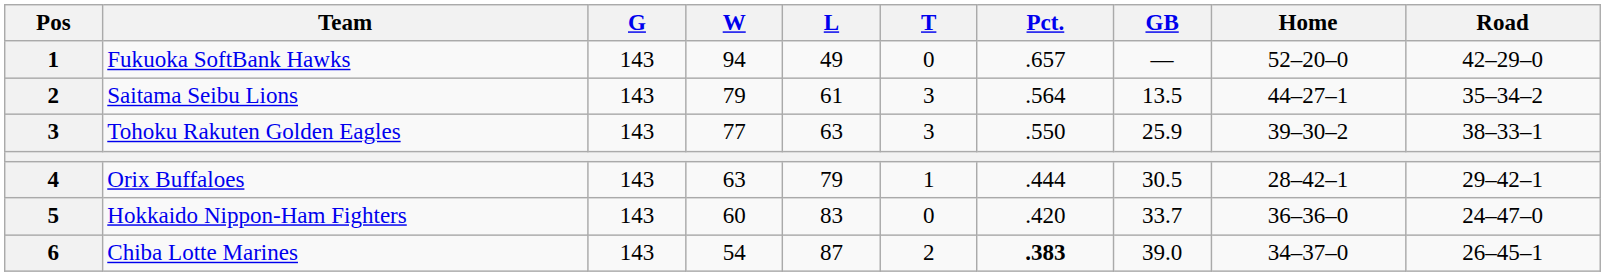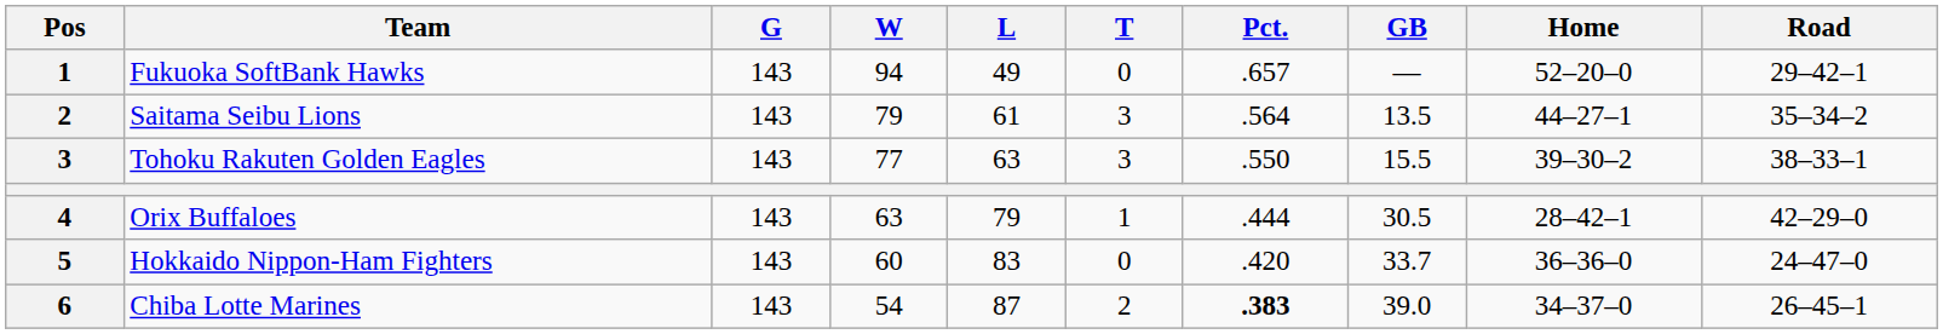 <table class="wikitable plainrowheaders"  style="width:70%; text-align:center;">
 <tr>
 <th scope="col" style="width:5%;">Pos</th>
 <th scope="col" style="width:25%;">Team</th>
 <th scope="col" style="width:5%;"><a href='#'>G</a></th>
 <th scope="col" style="width:5%;"><a href='#'>W</a></th>
 <th scope="col" style="width:5%;"><a href='#'>L</a></th>
 <th scope="col" style="width:5%;"><a href='#'>T</a></th>
 <th scope="col" style="width:7%;"><a href='#'>Pct.</a></th>
 <th scope="col" style="width:5%;"><a href='#'>GB</a></th>
 <th scope="col" style="width:10%;">Home</th>
 <th scope="col" style="width:10%;">Road</th>
 </tr>
 <tr>
 <th>1</th>
 <td style="text-align:left;"><a href='#'>Fukuoka SoftBank Hawks</a></td>
 <td>143</td>
 <td>94</td>
 <td>49</td>
 <td>0</td>
 <td>.657</td>
 <td>—</td>
 <td>52–20–0</td>
-<td>42–29–0</td>
+<td>29–42–1</td>
 </tr>
 <tr>
 <th>2</th>
 <td style="text-align:left;"><a href='#'>Saitama Seibu Lions</a></td>
 <td>143</td>
 <td>79</td>
 <td>61</td>
 <td>3</td>
 <td>.564</td>
 <td>13.5</td>
 <td>44–27–1</td>
 <td>35–34–2</td>
 </tr>
 <tr>
 <th>3</th>
 <td style="text-align:left;"><a href='#'>Tohoku Rakuten Golden Eagles</a></td>
 <td>143</td>
 <td>77</td>
 <td>63</td>
 <td>3</td>
 <td>.550</td>
-<td>25.9</td>
+<td>15.5</td>
 <td>39–30–2</td>
 <td>38–33–1</td>
 </tr>
 <tr>
 <th colspan="10"></th>
 </tr>
 <tr>
 <th>4</th>
 <td style="text-align:left;"><a href='#'>Orix Buffaloes</a></td>
 <td>143</td>
 <td>63</td>
 <td>79</td>
 <td>1</td>
 <td>.444</td>
 <td>30.5</td>
 <td>28–42–1</td>
-<td>29–42–1</td>
+<td>42–29–0</td>
 </tr>
 <tr>
 <th>5</th>
 <td style="text-align:left;"><a href='#'>Hokkaido Nippon-Ham Fighters</a></td>
 <td>143</td>
 <td>60</td>
 <td>83</td>
 <td>0</td>
 <td>.420</td>
 <td>33.7</td>
 <td>36–36–0</td>
 <td>24–47–0</td>
 </tr>
 <tr>
 <th>6</th>
 <td style="text-align:left;"><a href='#'>Chiba Lotte Marines</a></td>
 <td>143</td>
 <td>54</td>
 <td>87</td>
 <td>2</td>
 <td><strong>.383</strong></td>
 <td>39.0</td>
 <td>34–37–0</td>
 <td>26–45–1</td>
 </tr>
 </table>
